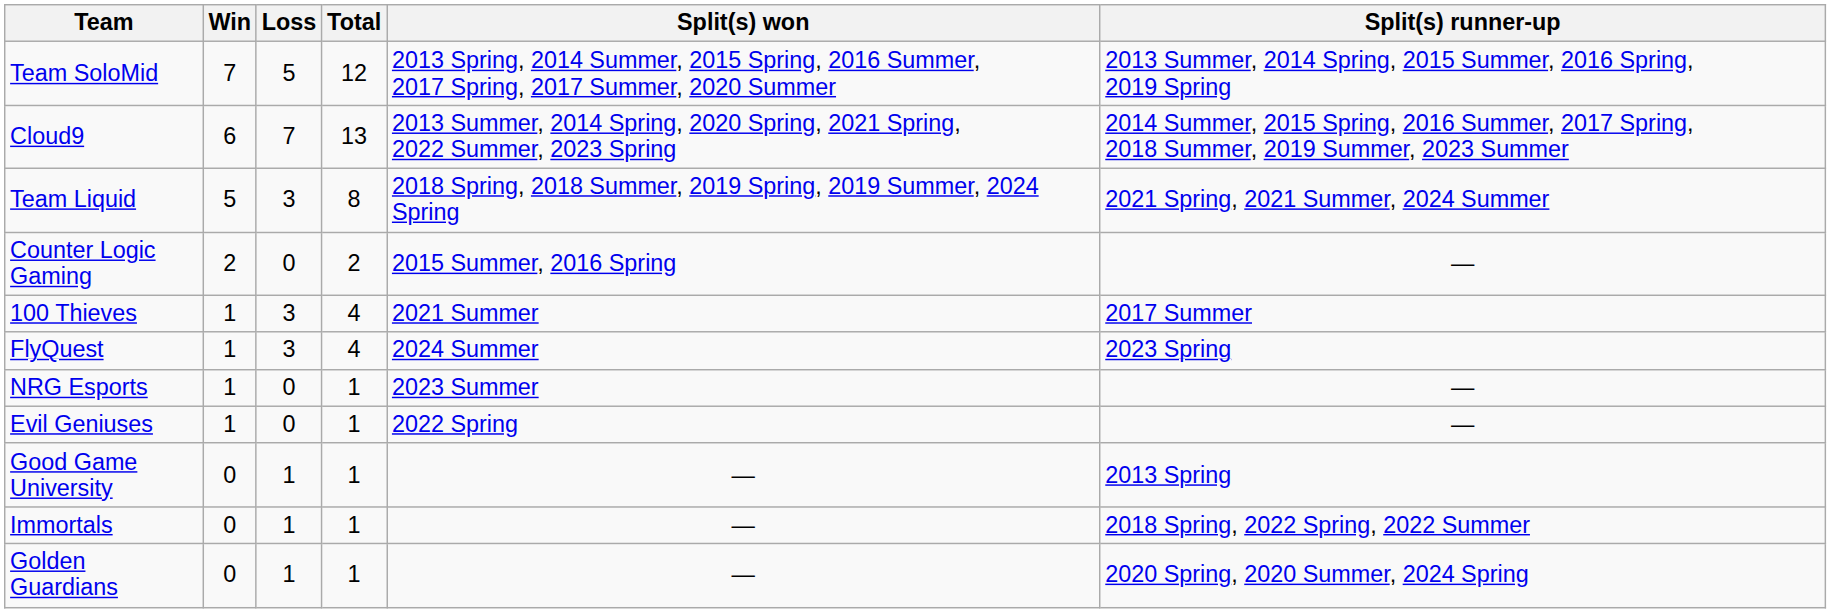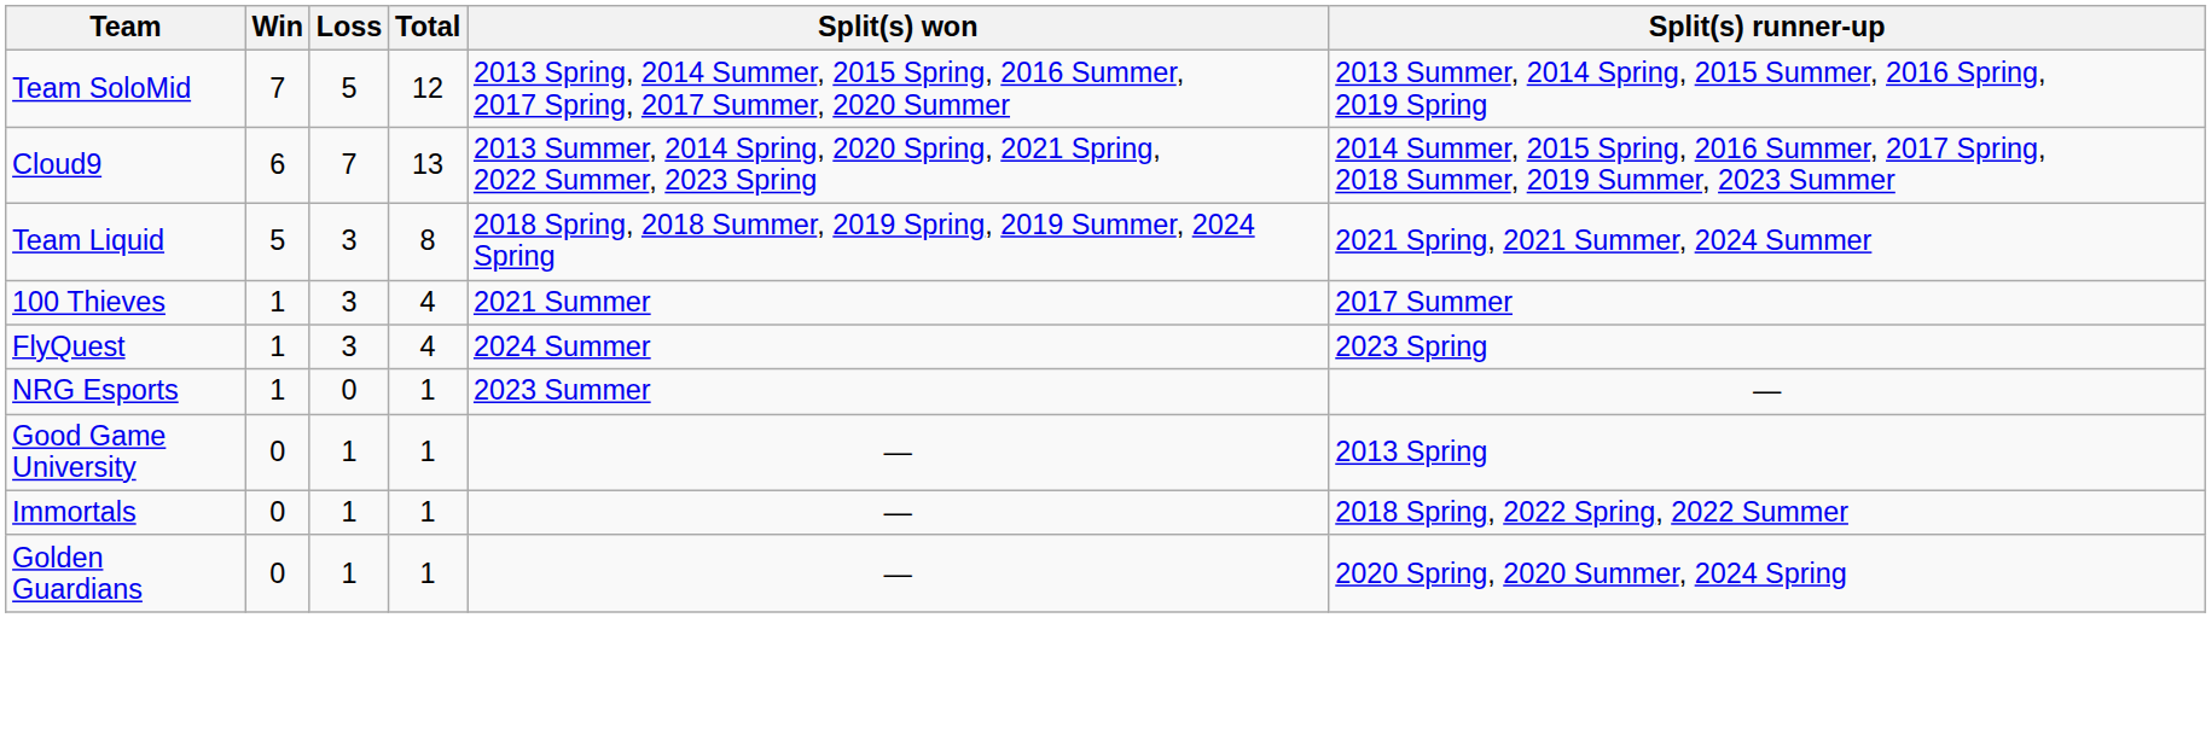 <table class="wikitable sortable" style="text-align:center;">
 <tr>
 <th>Team</th>
 <th>Win</th>
 <th>Loss</th>
 <th>Total</th>
 <th>Split(s) won</th>
 <th>Split(s) runner-up</th>
 </tr>
 <tr>
 <td scope="row" style="text-align:left"><a href='#'>Team SoloMid</a></td>
 <td>7</td>
 <td>5</td>
 <td>12</td>
 <td style="text-align:left"><a href='#'>2013 Spring</a>, <a href='#'>2014 Summer</a>, <a href='#'>2015 Spring</a>, <a href='#'>2016 Summer</a>, <a href='#'>2017 Spring</a>, <a href='#'>2017 Summer</a>, <a href='#'>2020 Summer</a></td>
 <td style="text-align:left"><a href='#'>2013 Summer</a>, <a href='#'>2014 Spring</a>, <a href='#'>2015 Summer</a>, <a href='#'>2016 Spring</a>, <a href='#'>2019 Spring</a></td>
 </tr>
 <tr>
 <td scope="row" style="text-align:left"><a href='#'>Cloud9</a></td>
 <td>6</td>
 <td>7</td>
 <td>13</td>
 <td style="text-align:left"><a href='#'>2013 Summer</a>, <a href='#'>2014 Spring</a>, <a href='#'>2020 Spring</a>, <a href='#'>2021 Spring</a>, <a href='#'>2022 Summer</a>, <a href='#'>2023 Spring</a></td>
 <td style="text-align:left"><a href='#'>2014 Summer</a>, <a href='#'>2015 Spring</a>, <a href='#'>2016 Summer</a>, <a href='#'>2017 Spring</a>, <a href='#'>2018 Summer</a>, <a href='#'>2019 Summer</a>, <a href='#'>2023 Summer</a></td>
 </tr>
 <tr>
 <td scope="row" style="text-align:left"><a href='#'>Team Liquid</a></td>
 <td>5</td>
 <td>3</td>
 <td>8</td>
 <td style="text-align:left"><a href='#'>2018 Spring</a>, <a href='#'>2018 Summer</a>, <a href='#'>2019 Spring</a>, <a href='#'>2019 Summer</a>, <a href='#'>2024 Spring</a></td>
 <td style="text-align:left"><a href='#'>2021 Spring</a>, <a href='#'>2021 Summer</a>, <a href='#'>2024 Summer</a></td>
 </tr>
 <tr>
-<td scope="row" style="text-align:left"><a href='#'>Counter Logic Gaming</a></td>
-<td>2</td>
-<td>0</td>
-<td>2</td>
-<td style="text-align:left"><a href='#'>2015 Summer</a>, <a href='#'>2016 Spring</a></td>
-<td>—</td>
-</tr>
-<tr>
 <td scope="row" style="text-align:left"><a href='#'>100 Thieves</a></td>
 <td>1</td>
 <td>3</td>
 <td>4</td>
 <td style="text-align:left"><a href='#'>2021 Summer</a></td>
 <td style="text-align:left"><a href='#'>2017 Summer</a></td>
 </tr>
 <tr>
 <td scope="row" style="text-align:left"><a href='#'>FlyQuest</a></td>
 <td>1</td>
 <td>3</td>
 <td>4</td>
 <td style="text-align:left"><a href='#'>2024 Summer</a></td>
 <td style="text-align:left"><a href='#'>2023 Spring</a></td>
 </tr>
 <tr>
 <td scope="row" style="text-align:left"><a href='#'>NRG Esports</a></td>
 <td>1</td>
 <td>0</td>
 <td>1</td>
 <td style="text-align:left"><a href='#'>2023 Summer</a></td>
-<td>—</td>
-</tr>
-<tr>
-<td scope="row" style="text-align:left"><a href='#'>Evil Geniuses</a></td>
-<td>1</td>
-<td>0</td>
-<td>1</td>
-<td style="text-align:left"><a href='#'>2022 Spring</a></td>
 <td>—</td>
 </tr>
 <tr>
 <td scope="row" style="text-align:left"><a href='#'>Good Game University</a></td>
 <td>0</td>
 <td>1</td>
 <td>1</td>
 <td>—</td>
 <td style="text-align:left"><a href='#'>2013 Spring</a></td>
 </tr>
 <tr>
 <td scope="row" style="text-align:left"><a href='#'>Immortals</a></td>
 <td>0</td>
 <td>1</td>
 <td>1</td>
 <td>—</td>
 <td style="text-align:left"><a href='#'>2018 Spring</a>, <a href='#'>2022 Spring</a>, <a href='#'>2022 Summer</a></td>
 </tr>
 <tr>
 <td scope="row" style="text-align:left"><a href='#'>Golden Guardians</a></td>
 <td>0</td>
 <td>1</td>
 <td>1</td>
 <td>—</td>
 <td style="text-align:left"><a href='#'>2020 Spring</a>, <a href='#'>2020 Summer</a>, <a href='#'>2024 Spring</a></td>
 </tr>
 </table>
